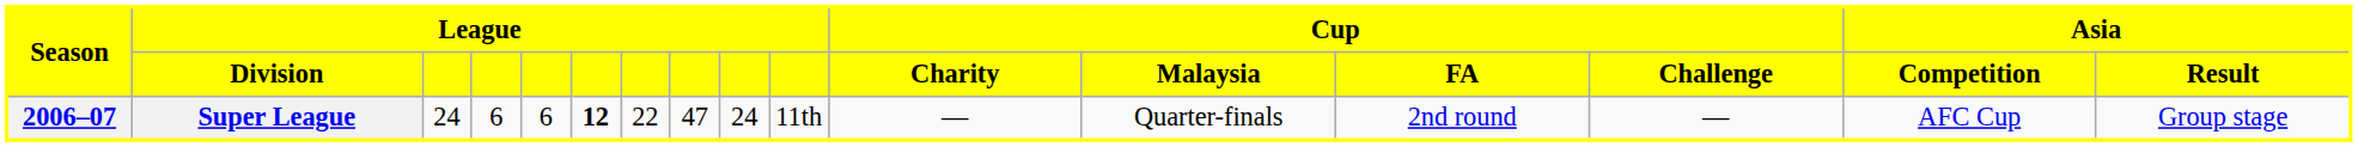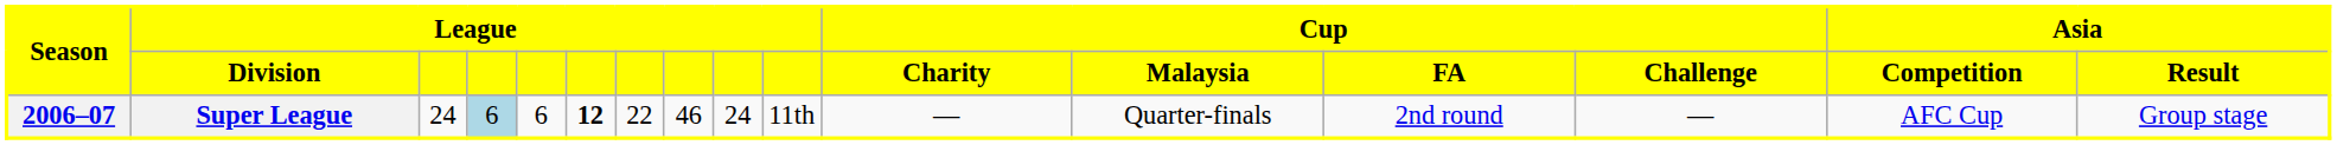 <table class="wikitable" style="border:2px solid yellow; font-size:90%; text-align:center;">
 <tr>
 <th rowspan="2" style="background:yellow; color:black;" width="60">Season</th>
 <th colspan="9" style="background:yellow; color:black;">League</th>
 <th colspan="4" style="background:yellow; color:black;">Cup</th>
 <th colspan="2" style="background:yellow; color:black;">Asia</th>
 </tr>
 <tr>
 <th style="background:yellow; color:black;" width="150">Division</th>
 <th style="background:yellow; color:black;" width="20"></th>
 <th style="background:yellow; color:black;" width="20"></th>
 <th style="background:yellow; color:black;" width="20"></th>
 <th style="background:yellow; color:black;" width="20"></th>
 <th style="background:yellow; color:black;" width="20"></th>
 <th style="background:yellow; color:black;" width="20"></th>
 <th style="background:yellow; color:black;" width="20"></th>
 <th style="background:yellow; color:black;" width="20"></th>
 <th style="background:yellow; color:black;" width="130">Charity</th>
 <th style="background:yellow; color:black;" width="130">Malaysia</th>
 <th style="background:yellow; color:black;" width="130">FA</th>
 <th style="background:yellow; color:black;" width="130">Challenge</th>
 <th style="background:yellow; color:black;" width="130">Competition</th>
 <th style="background:yellow; color:black;" width="130">Result</th>
 </tr>
 <tr>
 <th><a href='#'>2006–07</a></th>
 <th><a href='#'>Super League</a></th>
 <td>24</td>
-<td>6</td>
+<td style="background: lightblue;">6</td>
 <td>6</td>
 <td><strong>12</strong></td>
 <td>22</td>
-<td>47</td>
+<td>46</td>
 <td>24</td>
 <td>11th</td>
 <td>—</td>
 <td>Quarter-finals</td>
 <td><a href='#'>2nd round</a></td>
 <td>—</td>
 <td><a href='#'>AFC Cup</a></td>
 <td><a href='#'>Group stage</a></td>
 </tr>
 </table>
